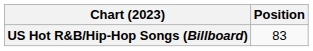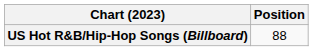 <table class="wikitable plainrowheaders" style="text-align:center">
 <tr>
 <th scope="col">Chart (2023)</th>
 <th scope="col">Position</th>
 </tr>
 <tr>
 <th scope="row">US Hot R&B/Hip-Hop Songs (<em>Billboard</em>)</th>
-<td>83</td>
+<td>88</td>
 </tr>
 </table>
